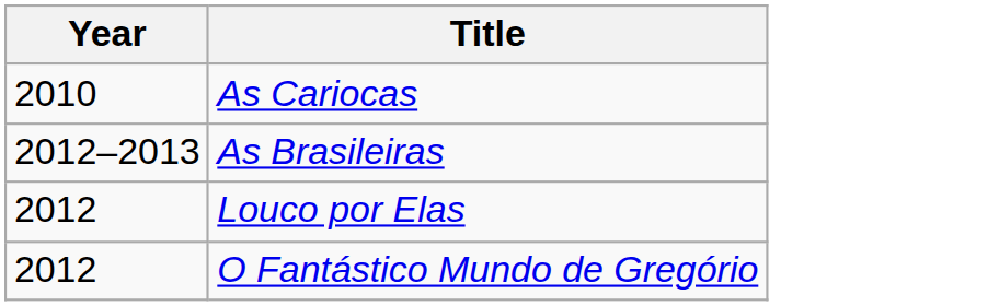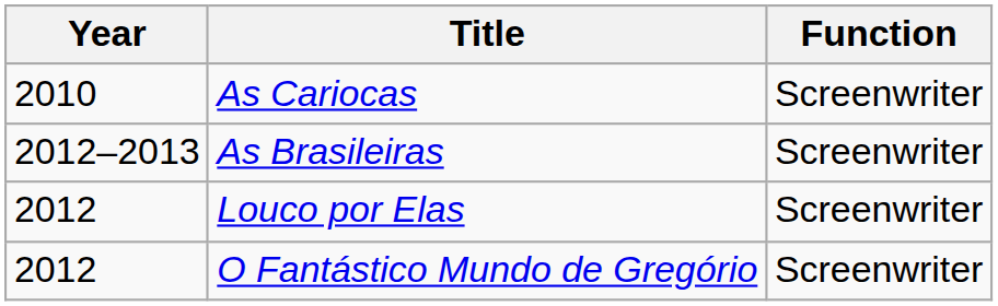 <table class="wikitable">
 <tr>
 <th>Year</th>
 <th>Title</th>
+<th>Function</th>
 </tr>
 <tr>
 <td>2010</td>
 <td><em><a href='#'>As Cariocas</a></em></td>
+<td>Screenwriter</td>
 </tr>
 <tr>
 <td>2012–2013</td>
 <td><em><a href='#'>As Brasileiras</a></em></td>
+<td>Screenwriter</td>
 </tr>
 <tr>
 <td>2012</td>
 <td><em><a href='#'>Louco por Elas</a></em></td>
+<td>Screenwriter</td>
 </tr>
 <tr>
 <td>2012</td>
 <td><em><a href='#'>O Fantástico Mundo de Gregório</a></em></td>
+<td>Screenwriter</td>
 </tr>
 </table>
